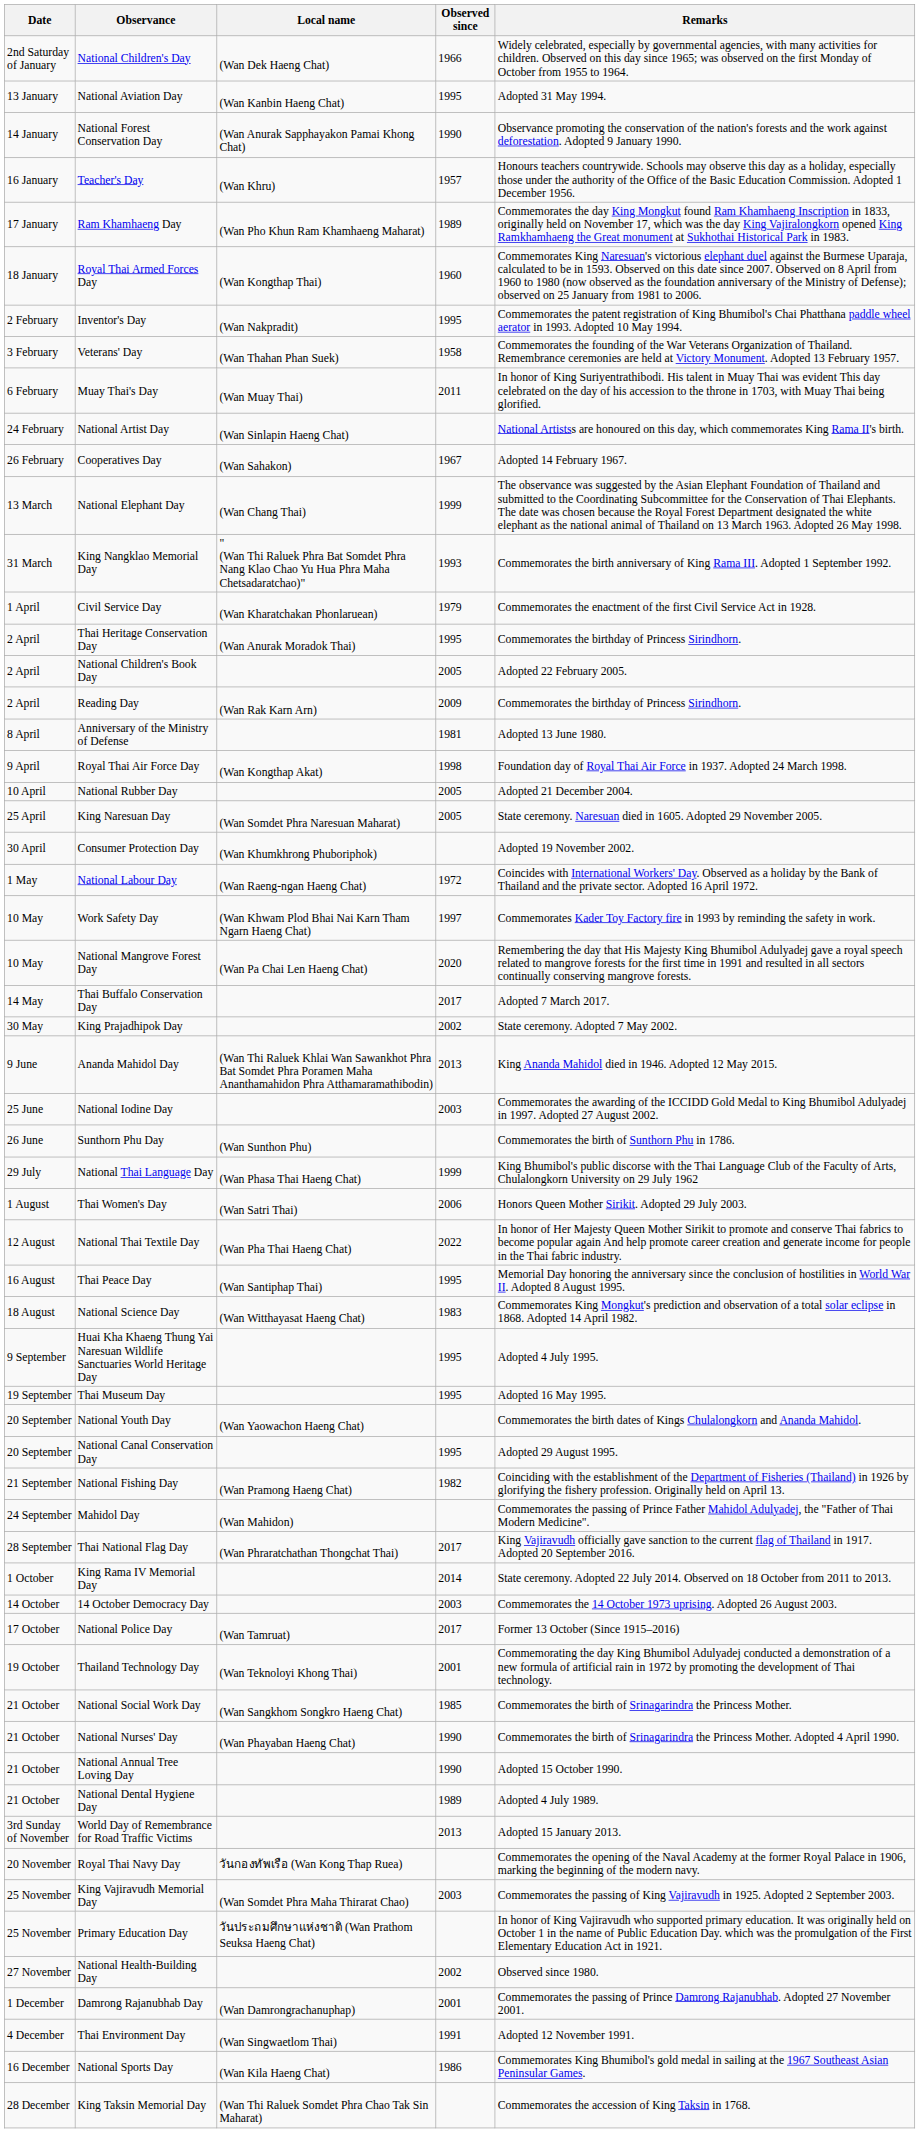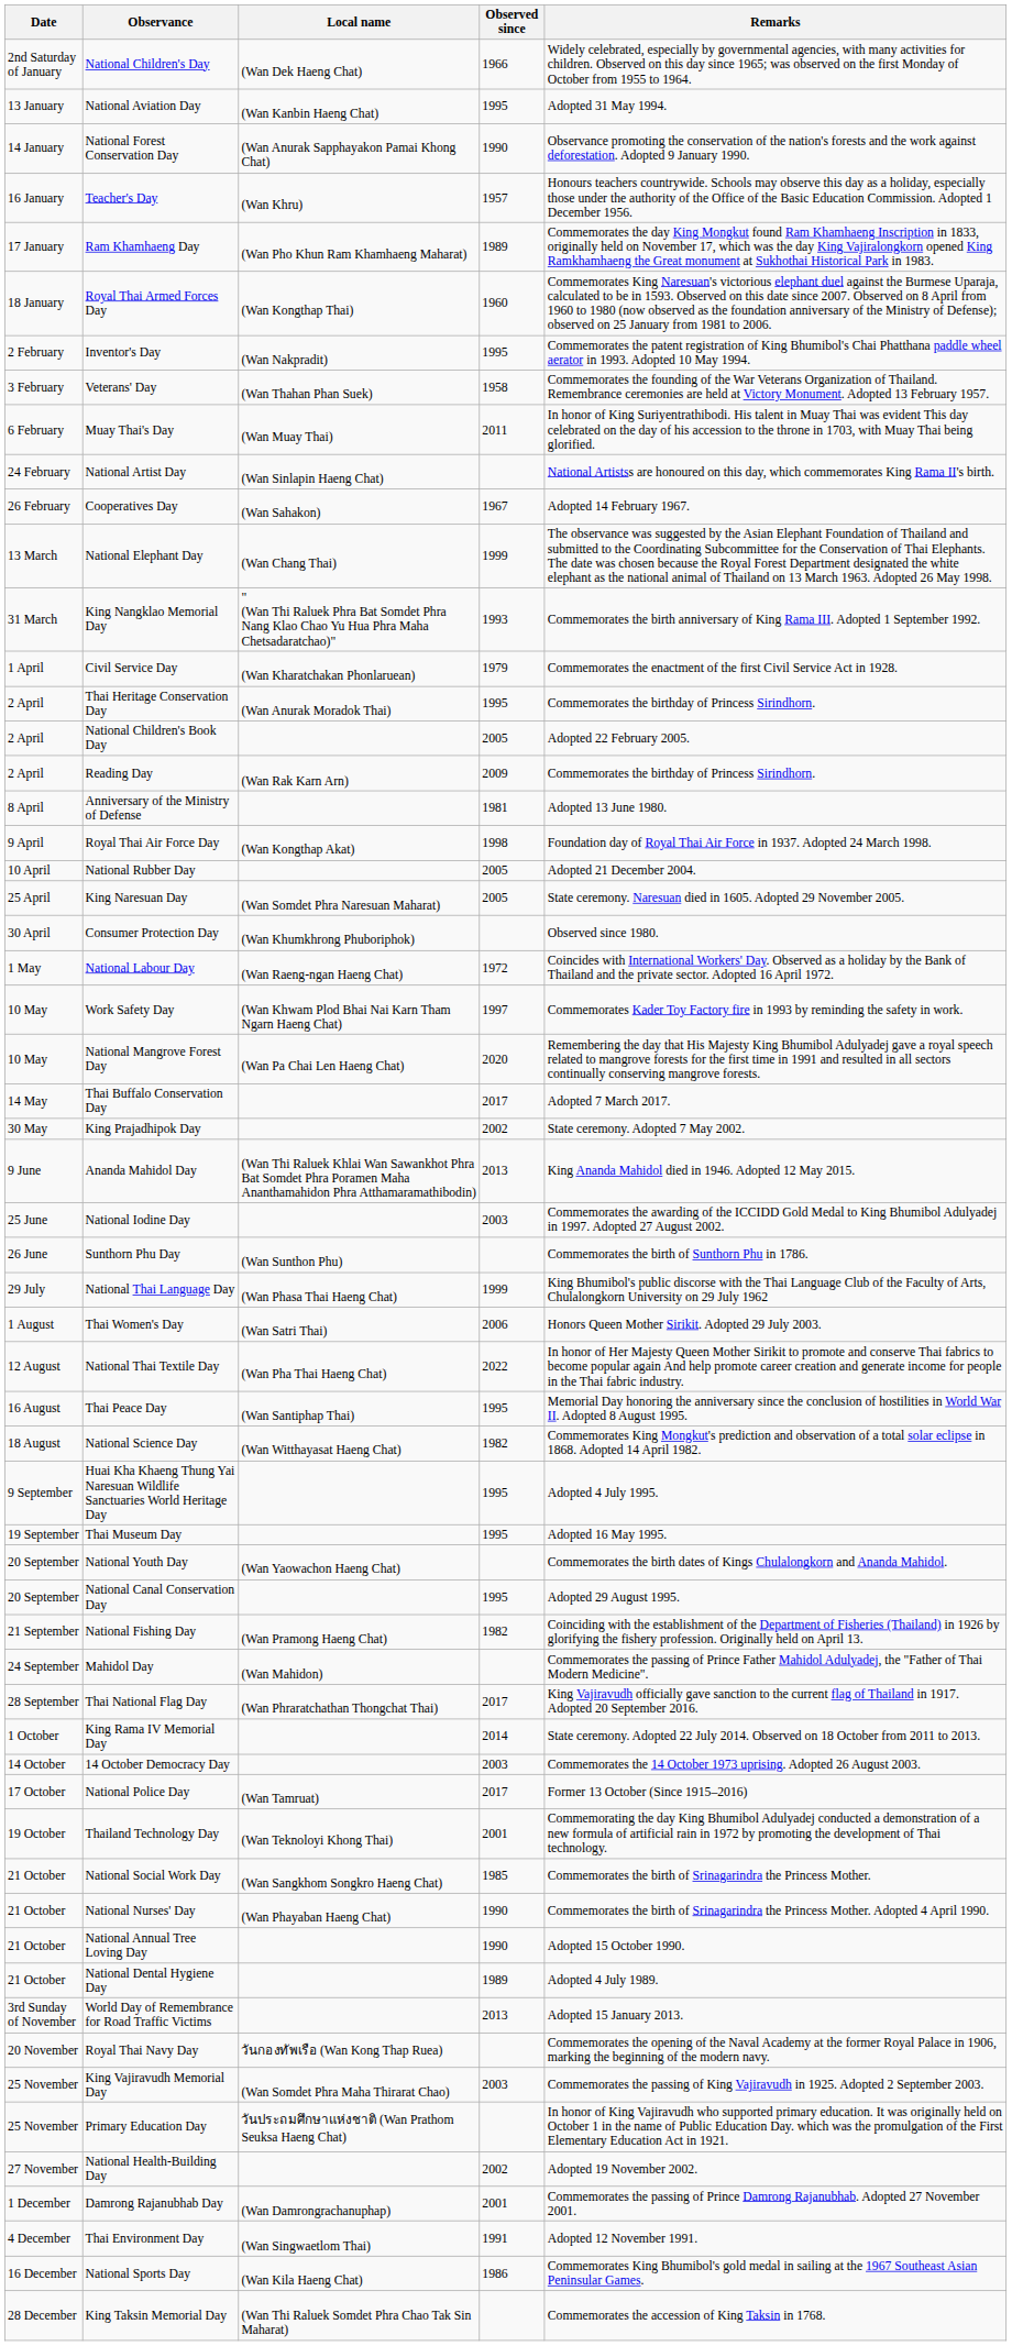 <table class="wikitable">
 <tr>
 <th>Date</th>
 <th>Observance</th>
 <th>Local name</th>
 <th>Observed since</th>
 <th>Remarks</th>
 </tr>
 <tr>
 <td>2nd Saturday of January</td>
 <td><a href='#'>National Children's Day</a></td>
 <td> <br>(Wan Dek Haeng Chat)</td>
 <td>1966</td>
 <td>Widely celebrated, especially by governmental agencies, with many activities for children. Observed on this day since 1965; was observed on the first Monday of October from 1955 to 1964.</td>
 </tr>
 <tr>
 <td>13 January</td>
 <td>National Aviation Day</td>
 <td> <br>(Wan Kanbin Haeng Chat)</td>
 <td>1995</td>
 <td>Adopted 31 May 1994.</td>
 </tr>
 <tr>
 <td>14 January</td>
 <td>National Forest Conservation Day</td>
 <td> <br>(Wan Anurak Sapphayakon Pamai Khong Chat)</td>
 <td>1990</td>
 <td>Observance promoting the conservation of the nation's forests and the work against <a href='#'>deforestation</a>. Adopted 9 January 1990.</td>
 </tr>
 <tr>
 <td>16 January</td>
 <td><a href='#'>Teacher's Day</a></td>
 <td> <br>(Wan Khru)</td>
 <td>1957</td>
 <td>Honours teachers countrywide. Schools may observe this day as a holiday, especially those under the authority of the Office of the Basic Education Commission. Adopted 1 December 1956.</td>
 </tr>
 <tr>
 <td>17 January</td>
 <td><a href='#'>Ram Khamhaeng</a> Day</td>
 <td> <br>(Wan Pho Khun Ram Khamhaeng Maharat)</td>
 <td>1989</td>
 <td>Commemorates the day <a href='#'>King Mongkut</a> found <a href='#'>Ram Khamhaeng Inscription</a> in 1833, originally held on November 17, which was the day <a href='#'>King Vajiralongkorn</a> opened <a href='#'>King Ramkhamhaeng the Great monument</a> at <a href='#'>Sukhothai Historical Park</a> in 1983.</td>
 </tr>
 <tr>
 <td>18 January</td>
 <td><a href='#'>Royal Thai Armed Forces</a> Day</td>
 <td> <br>(Wan Kongthap Thai)</td>
 <td>1960</td>
 <td>Commemorates King <a href='#'>Naresuan</a>'s victorious <a href='#'>elephant duel</a> against the Burmese Uparaja, calculated to be in 1593. Observed on this date since 2007. Observed on 8 April from 1960 to 1980 (now observed as the foundation anniversary of the Ministry of Defense); observed on 25 January from 1981 to 2006.</td>
 </tr>
 <tr>
 <td>2 February</td>
 <td>Inventor's Day</td>
 <td> <br>(Wan Nakpradit)</td>
 <td>1995</td>
 <td>Commemorates the patent registration of King Bhumibol's Chai Phatthana <a href='#'>paddle wheel aerator</a> in 1993. Adopted 10 May 1994.</td>
 </tr>
 <tr>
 <td>3 February</td>
 <td>Veterans' Day</td>
 <td> <br>(Wan Thahan Phan Suek)</td>
 <td>1958</td>
 <td>Commemorates the founding of the War Veterans Organization of Thailand. Remembrance ceremonies are held at <a href='#'>Victory Monument</a>. Adopted 13 February 1957.</td>
 </tr>
 <tr>
 <td>6 February</td>
 <td>Muay Thai's Day</td>
 <td> <br> (Wan Muay Thai)</td>
 <td>2011</td>
 <td>In honor of King Suriyentrathibodi. His talent in Muay Thai was evident This day celebrated on the day of his accession to the throne in 1703, with Muay Thai being glorified.</td>
 </tr>
 <tr>
 <td>24 February</td>
 <td>National Artist Day</td>
 <td> <br>(Wan Sinlapin Haeng Chat)</td>
 <td></td>
 <td><a href='#'>National Artists</a>s are honoured on this day, which commemorates King <a href='#'>Rama II</a>'s birth.</td>
 </tr>
 <tr>
 <td>26 February</td>
 <td>Cooperatives Day</td>
 <td> <br>(Wan Sahakon)</td>
 <td>1967</td>
 <td>Adopted 14 February 1967.</td>
 </tr>
 <tr>
 <td>13 March</td>
 <td>National Elephant Day</td>
 <td> <br>(Wan Chang Thai)</td>
 <td>1999</td>
 <td>The observance was suggested by the Asian Elephant Foundation of Thailand and submitted to the Coordinating Subcommittee for the Conservation of Thai Elephants. The date was chosen because the Royal Forest Department designated the white elephant as the national animal of Thailand on 13 March 1963. Adopted 26 May 1998.</td>
 </tr>
 <tr>
 <td>31 March</td>
 <td>King Nangklao Memorial Day</td>
 <td>" <br>(Wan Thi Raluek Phra Bat Somdet Phra Nang Klao Chao Yu Hua Phra Maha Chetsadaratchao)"</td>
 <td>1993</td>
 <td>Commemorates the birth anniversary of King <a href='#'>Rama III</a>. Adopted 1 September 1992.</td>
 </tr>
 <tr>
 <td>1 April</td>
 <td>Civil Service Day</td>
 <td> <br>(Wan Kharatchakan Phonlaruean)</td>
 <td>1979</td>
 <td>Commemorates the enactment of the first Civil Service Act in 1928.</td>
 </tr>
 <tr>
 <td>2 April</td>
 <td>Thai Heritage Conservation Day</td>
 <td> <br>(Wan Anurak Moradok Thai)</td>
 <td>1995</td>
 <td>Commemorates the birthday of Princess <a href='#'>Sirindhorn</a>.</td>
 </tr>
 <tr>
 <td>2 April</td>
 <td>National Children's Book Day</td>
 <td></td>
 <td>2005</td>
 <td>Adopted 22 February 2005.</td>
 </tr>
 <tr>
 <td>2 April</td>
 <td>Reading Day</td>
 <td> <br>(Wan Rak Karn Arn)</td>
 <td>2009</td>
 <td>Commemorates the birthday of Princess <a href='#'>Sirindhorn</a>.</td>
 </tr>
 <tr>
 <td>8 April</td>
 <td>Anniversary of the Ministry of Defense</td>
 <td></td>
 <td>1981</td>
 <td>Adopted 13 June 1980.</td>
 </tr>
 <tr>
 <td>9 April</td>
 <td>Royal Thai Air Force Day</td>
 <td> <br>(Wan Kongthap Akat)</td>
 <td>1998</td>
 <td>Foundation day of <a href='#'>Royal Thai Air Force</a> in 1937. Adopted 24 March 1998.</td>
 </tr>
 <tr>
 <td>10 April</td>
 <td>National Rubber Day</td>
 <td></td>
 <td>2005</td>
 <td>Adopted 21 December 2004.</td>
 </tr>
 <tr>
 <td>25 April</td>
 <td>King Naresuan Day</td>
 <td> <br>(Wan Somdet Phra Naresuan Maharat)</td>
 <td>2005</td>
 <td>State ceremony. <a href='#'>Naresuan</a> died in 1605. Adopted 29 November 2005.</td>
 </tr>
 <tr>
 <td>30 April</td>
 <td>Consumer Protection Day</td>
 <td> <br>(Wan Khumkhrong Phuboriphok)</td>
 <td></td>
-<td>Adopted 19 November 2002.</td>
+<td>Observed since 1980.</td>
 </tr>
 <tr>
 <td>1 May</td>
 <td><a href='#'>National Labour Day</a></td>
 <td> <br>(Wan Raeng-ngan Haeng Chat)</td>
 <td>1972</td>
 <td>Coincides with <a href='#'>International Workers' Day</a>. Observed as a holiday by the Bank of Thailand and the private sector. Adopted 16 April 1972.</td>
 </tr>
 <tr>
 <td>10 May</td>
 <td>Work Safety Day</td>
 <td> <br>(Wan Khwam Plod Bhai Nai Karn Tham Ngarn Haeng Chat)</td>
 <td>1997</td>
 <td>Commemorates <a href='#'>Kader Toy Factory fire</a> in 1993 by reminding the safety in work.</td>
 </tr>
 <tr>
 <td>10 May</td>
 <td>National Mangrove Forest Day</td>
 <td> <br>(Wan Pa Chai Len Haeng Chat)</td>
 <td>2020</td>
 <td>Remembering the day that His Majesty King Bhumibol Adulyadej gave a royal speech related to mangrove forests for the first time in 1991 and resulted in all sectors continually conserving mangrove forests.</td>
 </tr>
 <tr>
 <td>14 May</td>
 <td>Thai Buffalo Conservation Day</td>
 <td></td>
 <td>2017</td>
 <td>Adopted 7 March 2017.</td>
 </tr>
 <tr>
 <td>30 May</td>
 <td>King Prajadhipok Day</td>
 <td></td>
 <td>2002</td>
 <td>State ceremony. Adopted 7 May 2002.</td>
 </tr>
 <tr>
 <td>9 June</td>
 <td>Ananda Mahidol Day</td>
 <td> <br>(Wan Thi Raluek Khlai Wan Sawankhot Phra Bat Somdet Phra Poramen Maha Ananthamahidon Phra Atthamaramathibodin)</td>
 <td>2013</td>
 <td>King <a href='#'>Ananda Mahidol</a> died in 1946. Adopted 12 May 2015.</td>
 </tr>
 <tr>
 <td>25 June</td>
 <td>National Iodine Day</td>
 <td></td>
 <td>2003</td>
 <td>Commemorates the awarding of the ICCIDD Gold Medal to King Bhumibol Adulyadej in 1997. Adopted 27 August 2002.</td>
 </tr>
 <tr>
 <td>26 June</td>
 <td>Sunthorn Phu Day</td>
 <td> <br>(Wan Sunthon Phu)</td>
 <td></td>
 <td>Commemorates the birth of <a href='#'>Sunthorn Phu</a> in 1786.</td>
 </tr>
 <tr>
 <td>29 July</td>
 <td>National <a href='#'>Thai Language</a> Day</td>
 <td> <br>(Wan Phasa Thai Haeng Chat)</td>
 <td>1999</td>
 <td>King Bhumibol's public discorse with the Thai Language Club of the Faculty of Arts, Chulalongkorn University on 29 July 1962</td>
 </tr>
 <tr>
 <td>1 August</td>
 <td>Thai Women's Day</td>
 <td> <br>(Wan Satri Thai)</td>
 <td>2006</td>
 <td>Honors Queen Mother <a href='#'>Sirikit</a>. Adopted 29 July 2003.</td>
 </tr>
 <tr>
 <td>12 August</td>
 <td>National Thai Textile Day</td>
 <td> <br>(Wan Pha Thai Haeng Chat)</td>
 <td>2022</td>
 <td>In honor of Her Majesty Queen Mother Sirikit to promote and conserve Thai fabrics to become popular again And help promote career creation and generate income for people in the Thai fabric industry.</td>
 </tr>
 <tr>
 <td>16 August</td>
 <td>Thai Peace Day</td>
 <td> <br>(Wan Santiphap Thai)</td>
 <td>1995</td>
 <td>Memorial Day honoring the anniversary since the conclusion of hostilities in <a href='#'>World War II</a>. Adopted 8 August 1995.</td>
 </tr>
 <tr>
 <td>18 August</td>
 <td>National Science Day</td>
 <td> <br>(Wan Witthayasat Haeng Chat)</td>
-<td>1983</td>
+<td>1982</td>
 <td>Commemorates King <a href='#'>Mongkut</a>'s prediction and observation of a total <a href='#'>solar eclipse</a> in 1868. Adopted 14 April 1982.</td>
 </tr>
 <tr>
 <td>9 September</td>
 <td>Huai Kha Khaeng Thung Yai Naresuan Wildlife Sanctuaries World Heritage Day</td>
 <td></td>
 <td>1995</td>
 <td>Adopted 4 July 1995.</td>
 </tr>
 <tr>
 <td>19 September</td>
 <td>Thai Museum Day</td>
 <td></td>
 <td>1995</td>
 <td>Adopted 16 May 1995.</td>
 </tr>
 <tr>
 <td>20 September</td>
 <td>National Youth Day</td>
 <td> <br>(Wan Yaowachon Haeng Chat)</td>
 <td></td>
 <td>Commemorates the birth dates of Kings <a href='#'>Chulalongkorn</a> and <a href='#'>Ananda Mahidol</a>.</td>
 </tr>
 <tr>
 <td>20 September</td>
 <td>National Canal Conservation Day</td>
 <td></td>
 <td>1995</td>
 <td>Adopted 29 August 1995.</td>
 </tr>
 <tr>
 <td>21 September</td>
 <td>National Fishing Day</td>
 <td> <br>(Wan Pramong Haeng Chat)</td>
 <td>1982</td>
 <td>Coinciding with the establishment of the <a href='#'>Department of Fisheries (Thailand)</a> in 1926 by glorifying the fishery profession. Originally held on April 13.</td>
 </tr>
 <tr>
 <td>24 September</td>
 <td>Mahidol Day</td>
 <td> <br>(Wan Mahidon)</td>
 <td></td>
 <td>Commemorates the passing of Prince Father <a href='#'>Mahidol Adulyadej</a>, the "Father of Thai Modern Medicine".</td>
 </tr>
 <tr>
 <td>28 September</td>
 <td>Thai National Flag Day</td>
 <td> <br>(Wan Phraratchathan Thongchat Thai)</td>
 <td>2017</td>
 <td>King <a href='#'>Vajiravudh</a> officially gave sanction to the current <a href='#'>flag of Thailand</a> in 1917. Adopted 20 September 2016.</td>
 </tr>
 <tr>
 <td>1 October</td>
 <td>King Rama IV Memorial Day</td>
 <td></td>
 <td>2014</td>
 <td>State ceremony. Adopted 22 July 2014. Observed on 18 October from 2011 to 2013.</td>
 </tr>
 <tr>
 <td>14 October</td>
 <td>14 October Democracy Day</td>
 <td></td>
 <td>2003</td>
 <td>Commemorates the <a href='#'>14 October 1973 uprising</a>. Adopted 26 August 2003.</td>
 </tr>
 <tr>
 <td>17 October</td>
 <td>National Police Day</td>
 <td> <br>(Wan Tamruat)</td>
 <td>2017</td>
 <td>Former 13 October (Since 1915–2016)</td>
 </tr>
 <tr>
 <td>19 October</td>
 <td>Thailand Technology Day</td>
 <td> <br>(Wan Teknoloyi Khong Thai)</td>
 <td>2001</td>
 <td>Commemorating the day King Bhumibol Adulyadej conducted a demonstration of a new formula of artificial rain in 1972 by promoting the development of Thai technology.</td>
 </tr>
 <tr>
 <td>21 October</td>
 <td>National Social Work Day</td>
 <td> <br>(Wan Sangkhom Songkro Haeng Chat)</td>
 <td>1985</td>
 <td>Commemorates the birth of <a href='#'>Srinagarindra</a> the Princess Mother.</td>
 </tr>
 <tr>
 <td>21 October</td>
 <td>National Nurses' Day</td>
 <td> <br>(Wan Phayaban Haeng Chat)</td>
 <td>1990</td>
 <td>Commemorates the birth of <a href='#'>Srinagarindra</a> the Princess Mother. Adopted 4 April 1990.</td>
 </tr>
 <tr>
 <td>21 October</td>
 <td>National Annual Tree Loving Day</td>
 <td></td>
 <td>1990</td>
 <td>Adopted 15 October 1990.</td>
 </tr>
 <tr>
 <td>21 October</td>
 <td>National Dental Hygiene Day</td>
 <td></td>
 <td>1989</td>
 <td>Adopted 4 July 1989.</td>
 </tr>
 <tr>
 <td>3rd Sunday of November</td>
 <td>World Day of Remembrance for Road Traffic Victims</td>
 <td></td>
 <td>2013</td>
 <td>Adopted 15 January 2013.</td>
 </tr>
 <tr>
 <td>20 November</td>
 <td>Royal Thai Navy Day</td>
 <td>วันกองทัพเรือ (Wan Kong Thap Ruea)</td>
 <td></td>
 <td>Commemorates the opening of the Naval Academy at the former Royal Palace in 1906, marking the beginning of the modern navy.</td>
 </tr>
 <tr>
 <td>25 November</td>
 <td>King Vajiravudh Memorial Day</td>
 <td> <br>(Wan Somdet Phra Maha Thirarat Chao)</td>
 <td>2003</td>
 <td>Commemorates the passing of King <a href='#'>Vajiravudh</a> in 1925. Adopted 2 September 2003.</td>
 </tr>
 <tr>
 <td>25 November</td>
 <td>Primary Education Day</td>
 <td>วันประถมศึกษาแห่งชาติ (Wan Prathom Seuksa Haeng Chat)</td>
 <td></td>
 <td>In honor of King Vajiravudh who supported primary education. It was originally held on October 1 in the name of Public Education Day. which was the promulgation of the First Elementary Education Act in 1921.</td>
 </tr>
 <tr>
 <td>27 November</td>
 <td>National Health-Building Day</td>
 <td></td>
 <td>2002</td>
-<td>Observed since 1980.</td>
+<td>Adopted 19 November 2002.</td>
 </tr>
 <tr>
 <td>1 December</td>
 <td>Damrong Rajanubhab Day</td>
 <td> <br>(Wan Damrongrachanuphap)</td>
 <td>2001</td>
 <td>Commemorates the passing of Prince <a href='#'>Damrong Rajanubhab</a>. Adopted 27 November 2001.</td>
 </tr>
 <tr>
 <td>4 December</td>
 <td>Thai Environment Day</td>
 <td> <br>(Wan Singwaetlom Thai)</td>
 <td>1991</td>
 <td>Adopted 12 November 1991.</td>
 </tr>
 <tr>
 <td>16 December</td>
 <td>National Sports Day</td>
 <td> <br>(Wan Kila Haeng Chat)</td>
 <td>1986</td>
 <td>Commemorates King Bhumibol's gold medal in sailing at the <a href='#'>1967 Southeast Asian Peninsular Games</a>.</td>
 </tr>
 <tr>
 <td>28 December</td>
 <td>King Taksin Memorial Day</td>
 <td> <br>(Wan Thi Raluek Somdet Phra Chao Tak Sin Maharat)</td>
 <td></td>
 <td>Commemorates the accession of King <a href='#'>Taksin</a> in 1768.</td>
 </tr>
 </table>
